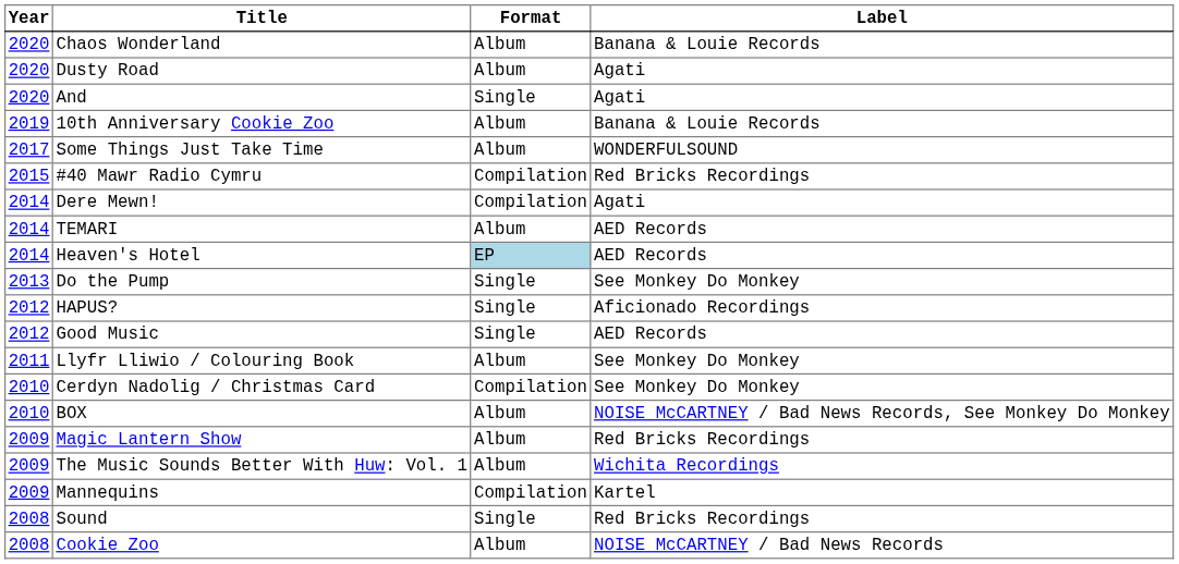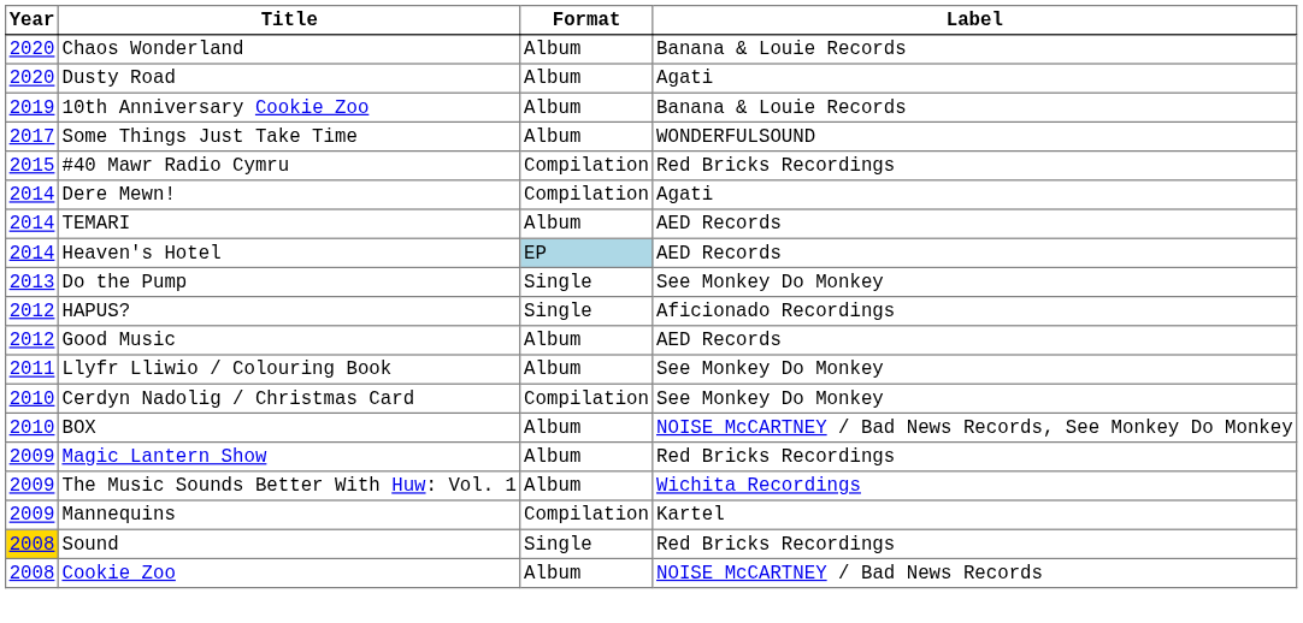 <table border=1 cellpadding=2 style="border-collapse:collapse;">
 <tr style="border-bottom:1px solid black;">
 <th>Year</th>
 <th>Title</th>
 <th>Format</th>
 <th>Label</th>
 </tr>
 <tr>
 <td><a href='#'>2020</a></td>
 <td>Chaos Wonderland</td>
 <td>Album</td>
 <td>Banana & Louie Records</td>
 </tr>
 <tr>
 <td><a href='#'>2020</a></td>
 <td>Dusty Road</td>
 <td>Album</td>
-<td>Agati</td>
-</tr>
-<tr>
-<td><a href='#'>2020</a></td>
-<td>And</td>
-<td>Single</td>
 <td>Agati</td>
 </tr>
 <tr>
 <td><a href='#'>2019</a></td>
 <td>10th Anniversary <a href='#'>Cookie Zoo</a></td>
 <td>Album</td>
 <td>Banana & Louie Records</td>
 </tr>
 <tr>
 <td><a href='#'>2017</a></td>
 <td>Some Things Just Take Time</td>
 <td>Album</td>
 <td>WONDERFULSOUND</td>
 </tr>
 <tr>
 <td><a href='#'>2015</a></td>
 <td>#40 Mawr Radio Cymru</td>
 <td>Compilation</td>
 <td>Red Bricks Recordings</td>
 </tr>
 <tr>
 <td><a href='#'>2014</a></td>
 <td>Dere Mewn!</td>
 <td>Compilation</td>
 <td>Agati</td>
 </tr>
 <tr>
 <td><a href='#'>2014</a></td>
 <td>TEMARI</td>
 <td>Album</td>
 <td>AED Records</td>
 </tr>
 <tr>
 <td><a href='#'>2014</a></td>
 <td>Heaven's Hotel</td>
 <td style="background: lightblue;">EP</td>
 <td>AED Records</td>
 </tr>
 <tr>
 <td><a href='#'>2013</a></td>
 <td>Do the Pump</td>
 <td>Single</td>
 <td>See Monkey Do Monkey</td>
 </tr>
 <tr>
 <td><a href='#'>2012</a></td>
 <td>HAPUS?</td>
 <td>Single</td>
 <td>Aficionado Recordings</td>
 </tr>
 <tr>
 <td><a href='#'>2012</a></td>
 <td>Good Music</td>
-<td>Single</td>
+<td>Album</td>
 <td>AED Records</td>
 </tr>
 <tr>
 <td><a href='#'>2011</a></td>
 <td>Llyfr Lliwio  / Colouring Book</td>
 <td>Album</td>
 <td>See Monkey Do Monkey</td>
 </tr>
 <tr>
 <td><a href='#'>2010</a></td>
 <td>Cerdyn Nadolig / Christmas Card</td>
 <td>Compilation</td>
 <td>See Monkey Do Monkey</td>
 </tr>
 <tr>
 <td><a href='#'>2010</a></td>
 <td>BOX</td>
 <td>Album</td>
 <td><a href='#'>NOISE McCARTNEY</a> / Bad News Records, See Monkey Do Monkey</td>
 </tr>
 <tr>
 <td><a href='#'>2009</a></td>
 <td><a href='#'>Magic Lantern Show</a></td>
 <td>Album</td>
 <td>Red Bricks Recordings</td>
 </tr>
 <tr>
 <td><a href='#'>2009</a></td>
 <td>The Music Sounds Better With <a href='#'>Huw</a>: Vol. 1</td>
 <td>Album</td>
 <td><a href='#'>Wichita Recordings</a></td>
 </tr>
 <tr>
 <td><a href='#'>2009</a></td>
 <td>Mannequins</td>
 <td>Compilation</td>
 <td>Kartel</td>
 </tr>
 <tr>
-<td><a href='#'>2008</a></td>
+<td style="background: gold;"><a href='#'>2008</a></td>
 <td>Sound</td>
 <td>Single</td>
 <td>Red Bricks Recordings</td>
 </tr>
 <tr>
 <td><a href='#'>2008</a></td>
 <td><a href='#'>Cookie Zoo</a></td>
 <td>Album</td>
 <td><a href='#'>NOISE McCARTNEY</a> / Bad News Records</td>
 </tr>
 </table>
